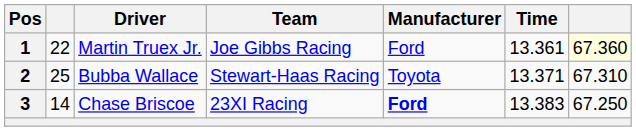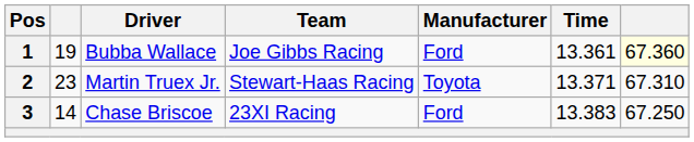 <table class="wikitable" style="font-size:95%">
 <tr>
 <th>Pos</th>
 <th></th>
 <th>Driver</th>
 <th>Team</th>
 <th>Manufacturer</th>
 <th>Time</th>
 <th></th>
 </tr>
 <tr>
 <th>1</th>
-<td>22</td>
-<td><a href='#'>Martin Truex Jr.</a></td>
+<td>19</td>
+<td><a href='#'>Bubba Wallace</a></td>
 <td><a href='#'>Joe Gibbs Racing</a></td>
 <td><a href='#'>Ford</a></td>
 <td>13.361</td>
 <td style="background: lightyellow;">67.360</td>
 </tr>
 <tr>
 <th>2</th>
-<td>25</td>
-<td><a href='#'>Bubba Wallace</a></td>
+<td>23</td>
+<td><a href='#'>Martin Truex Jr.</a></td>
 <td><a href='#'>Stewart-Haas Racing</a></td>
 <td><a href='#'>Toyota</a></td>
 <td>13.371</td>
 <td>67.310</td>
 </tr>
 <tr>
 <th>3</th>
 <td>14</td>
 <td><a href='#'>Chase Briscoe</a></td>
 <td><a href='#'>23XI Racing</a></td>
-<td><strong><a href='#'>Ford</a></strong></td>
+<td><a href='#'>Ford</a></td>
 <td>13.383</td>
 <td>67.250</td>
 </tr>
 <tr>
 <th colspan="7"></th>
 </tr>
 </table>
